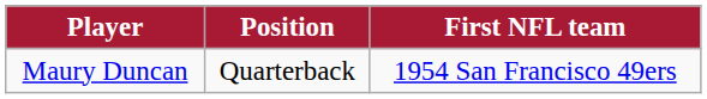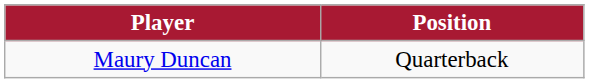 <table class="wikitable" width="65%">
 <tr align="center"  style="background:#A81933;color:#FFFFFF;">
 <td><strong>Player</strong></td>
 <td><strong>Position</strong></td>
-<td><strong>First NFL team</strong></td>
 </tr>
 <tr align="center" bgcolor="">
 <td><a href='#'>Maury Duncan</a></td>
 <td>Quarterback</td>
-<td><a href='#'>1954 San Francisco 49ers</a></td>
 </tr>
 </table>
